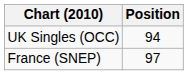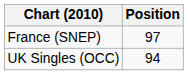 <table class="wikitable sortable">
 <tr>
 <th>Chart (2010)</th>
 <th>Position</th>
 </tr>
 <tr>
+<td>France (SNEP)</td>
+<td style="text-align:center;">97</td>
+</tr>
+<tr>
 <td>UK Singles (OCC)</td>
 <td style="text-align:center;">94</td>
 </tr>
-<tr>
-<td>France (SNEP)</td>
-<td style="text-align:center;">97</td>
-</tr>
 </table>
